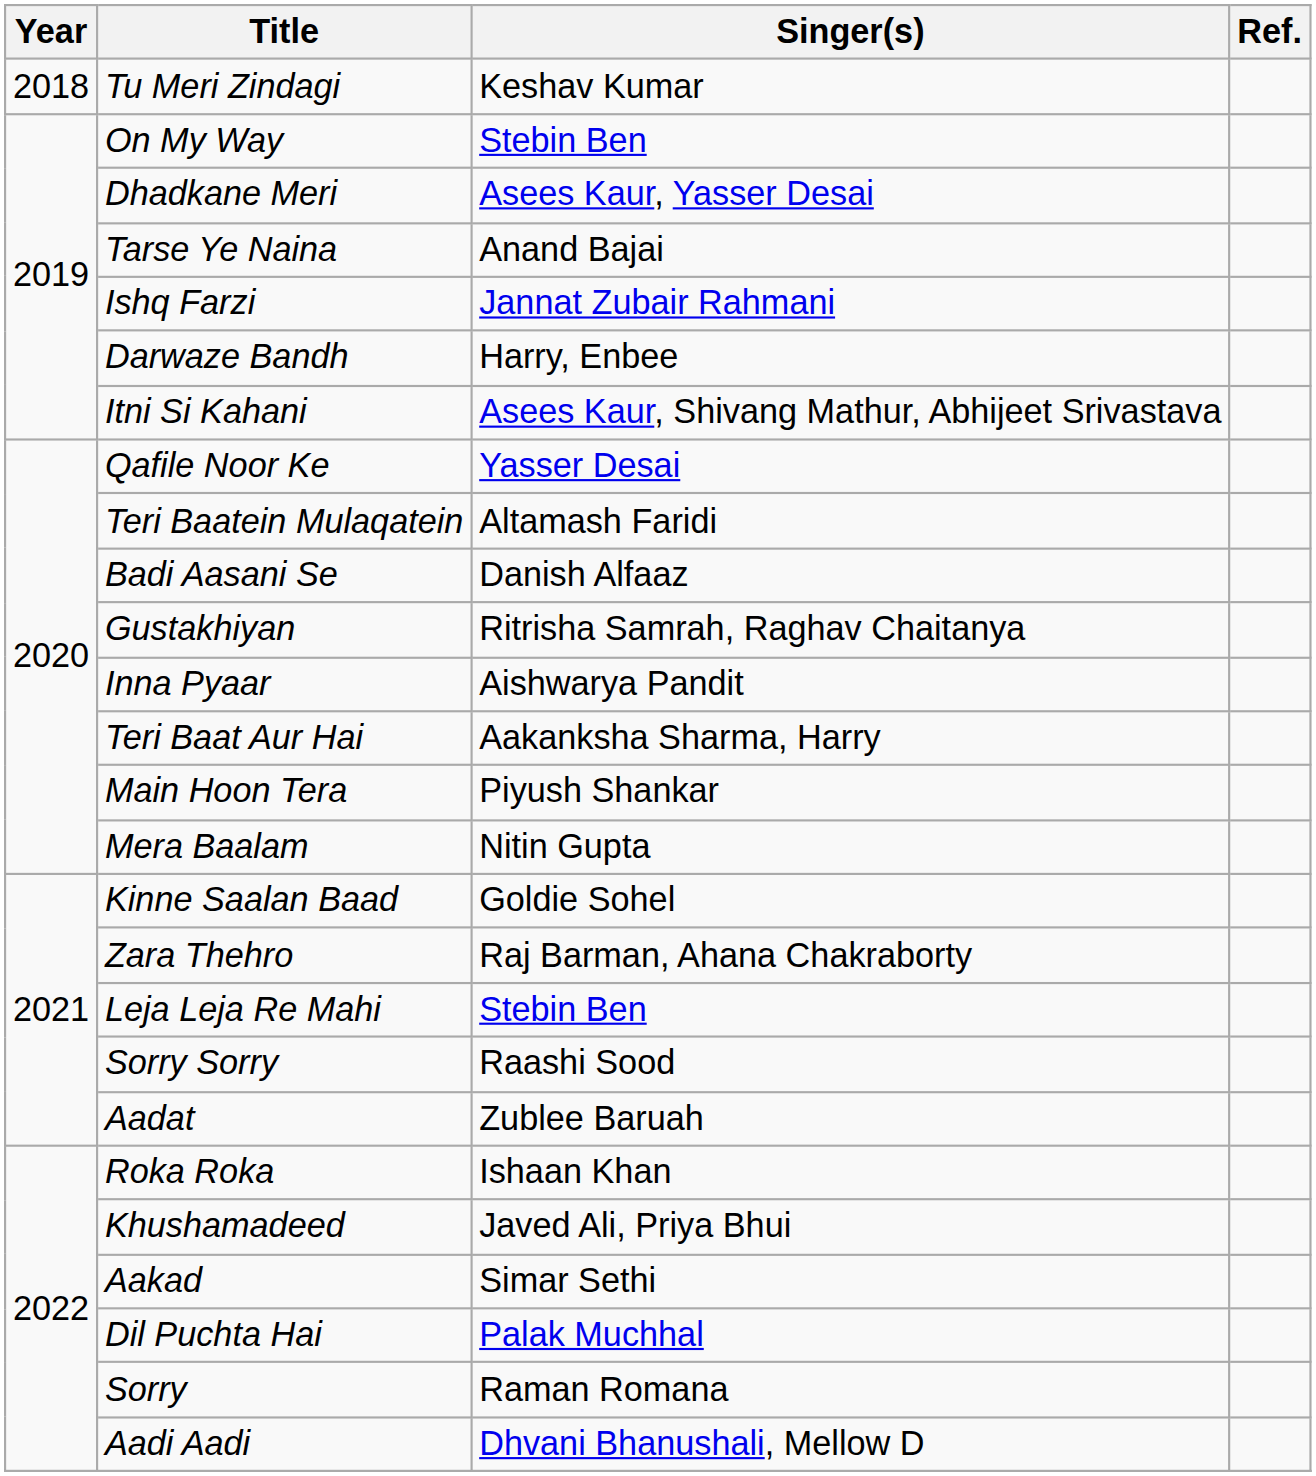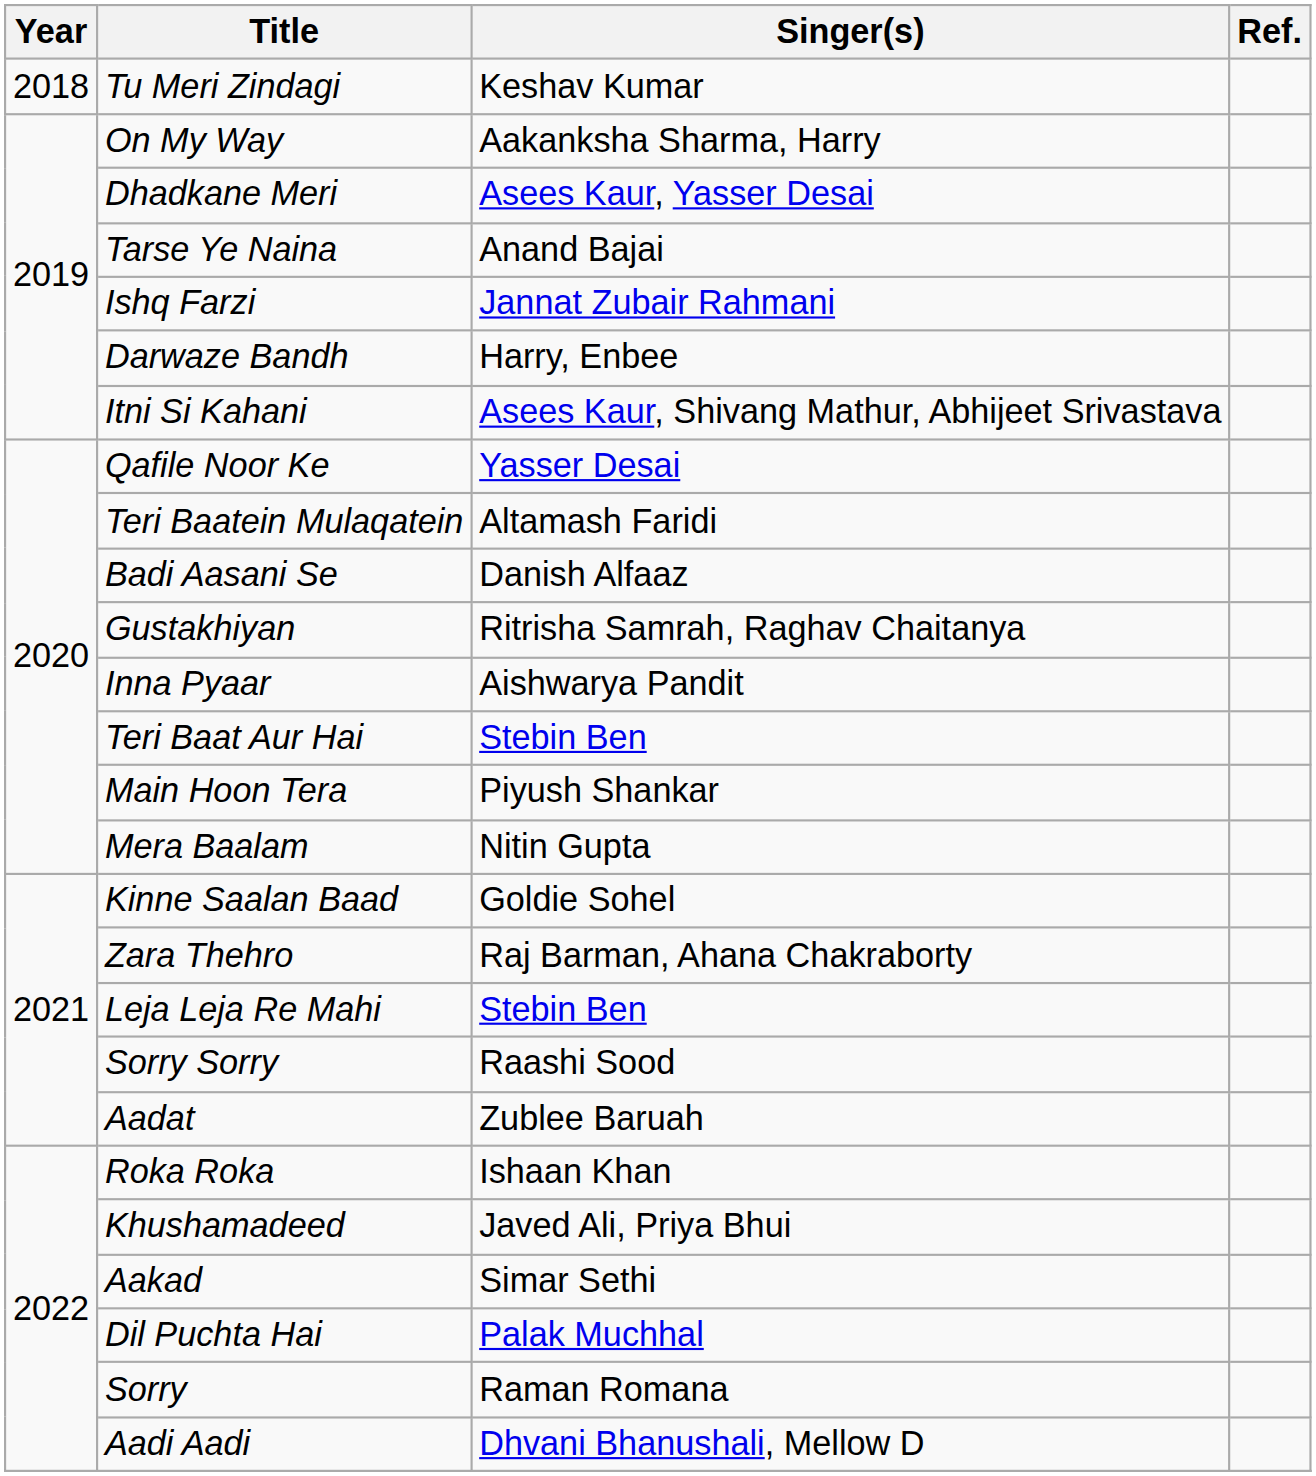 <table class="wikitable sortable">
 <tr>
 <th>Year</th>
 <th>Title</th>
 <th>Singer(s)</th>
 <th>Ref.</th>
 </tr>
 <tr>
 <td>2018</td>
 <td><em>Tu Meri Zindagi</em></td>
 <td>Keshav Kumar</td>
 <td></td>
 </tr>
 <tr>
 <td rowspan="6">2019</td>
 <td><em>On My Way</em></td>
-<td><a href='#'>Stebin Ben</a></td>
+<td>Aakanksha Sharma, Harry</td>
 <td></td>
 </tr>
 <tr>
 <td><em>Dhadkane Meri</em></td>
 <td><a href='#'>Asees Kaur</a>, <a href='#'>Yasser Desai</a></td>
 <td></td>
 </tr>
 <tr>
 <td><em>Tarse Ye Naina</em></td>
 <td>Anand Bajai</td>
 <td></td>
 </tr>
 <tr>
 <td><em>Ishq Farzi</em></td>
 <td><a href='#'>Jannat Zubair Rahmani</a></td>
 <td></td>
 </tr>
 <tr>
 <td><em>Darwaze Bandh</em></td>
 <td>Harry, Enbee</td>
 <td></td>
 </tr>
 <tr>
 <td><em>Itni Si Kahani</em></td>
 <td><a href='#'>Asees Kaur</a>, Shivang Mathur, Abhijeet Srivastava</td>
 <td></td>
 </tr>
 <tr>
 <td rowspan= "8">2020</td>
 <td><em>Qafile Noor Ke</em></td>
 <td><a href='#'>Yasser Desai</a></td>
 <td></td>
 </tr>
 <tr>
 <td><em>Teri Baatein Mulaqatein</em></td>
 <td>Altamash Faridi</td>
 <td></td>
 </tr>
 <tr>
 <td><em>Badi Aasani Se</em></td>
 <td>Danish Alfaaz</td>
 <td></td>
 </tr>
 <tr>
 <td><em>Gustakhiyan</em></td>
 <td>Ritrisha Samrah, Raghav Chaitanya</td>
 <td></td>
 </tr>
 <tr>
 <td><em>Inna Pyaar</em></td>
 <td>Aishwarya Pandit</td>
 <td></td>
 </tr>
 <tr>
 <td><em>Teri Baat Aur Hai</em></td>
-<td>Aakanksha Sharma, Harry</td>
+<td><a href='#'>Stebin Ben</a></td>
 <td></td>
 </tr>
 <tr>
 <td><em>Main Hoon Tera</em></td>
 <td>Piyush Shankar</td>
 <td></td>
 </tr>
 <tr>
 <td><em>Mera Baalam</em></td>
 <td>Nitin Gupta</td>
 <td></td>
 </tr>
 <tr>
 <td rowspan="5">2021</td>
 <td><em>Kinne Saalan Baad</em></td>
 <td>Goldie Sohel</td>
 <td></td>
 </tr>
 <tr>
 <td><em>Zara Thehro</em></td>
 <td>Raj Barman, Ahana Chakraborty</td>
 <td></td>
 </tr>
 <tr>
 <td><em>Leja Leja Re Mahi</em></td>
 <td><a href='#'>Stebin Ben</a></td>
 <td></td>
 </tr>
 <tr>
 <td><em>Sorry Sorry</em></td>
 <td>Raashi Sood</td>
 <td></td>
 </tr>
 <tr>
 <td><em>Aadat</em></td>
 <td>Zublee Baruah</td>
 <td></td>
 </tr>
 <tr>
 <td rowspan= "6">2022</td>
 <td><em>Roka Roka</em></td>
 <td>Ishaan Khan</td>
 <td></td>
 </tr>
 <tr>
 <td><em>Khushamadeed</em></td>
 <td>Javed Ali, Priya Bhui</td>
 <td></td>
 </tr>
 <tr>
 <td><em>Aakad</em></td>
 <td>Simar Sethi</td>
 <td></td>
 </tr>
 <tr>
 <td><em>Dil Puchta Hai</em></td>
 <td><a href='#'>Palak Muchhal</a></td>
 <td></td>
 </tr>
 <tr>
 <td><em>Sorry</em></td>
 <td>Raman Romana</td>
 <td></td>
 </tr>
 <tr>
 <td><em>Aadi Aadi</em></td>
 <td><a href='#'>Dhvani Bhanushali</a>, Mellow D</td>
 <td></td>
 </tr>
 <tr>
 </tr>
 </table>
